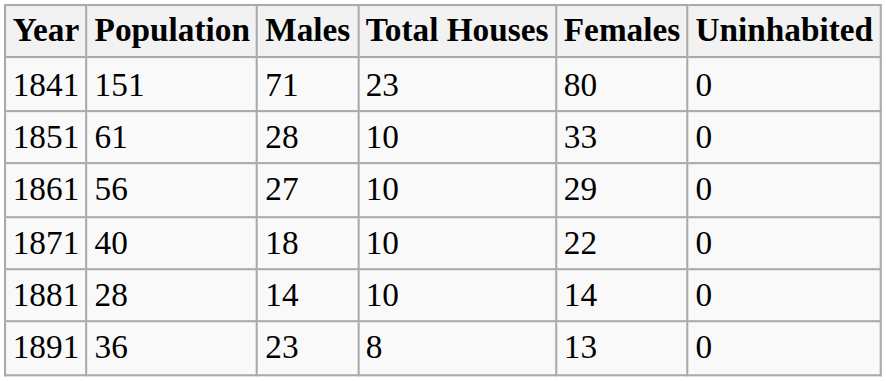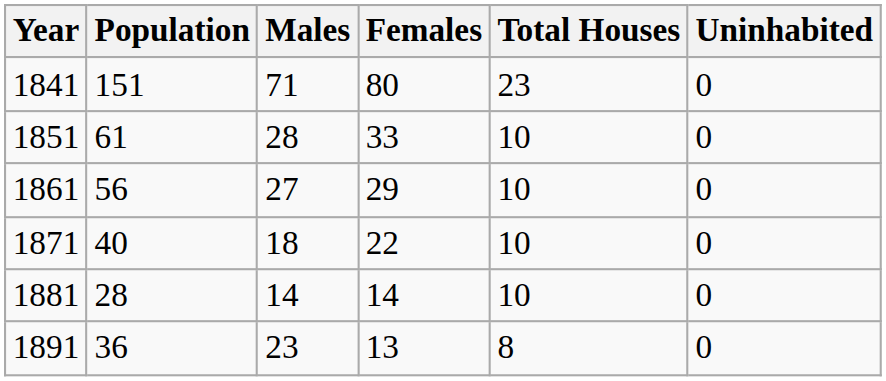 <table class="wikitable">
 <tr>
 <th>Year</th>
 <th>Population</th>
 <th>Males</th>
+<th>Females</th>
 <th>Total Houses</th>
-<th>Females</th>
 <th>Uninhabited</th>
 </tr>
 <tr>
 <td>1841</td>
 <td>151</td>
 <td>71</td>
+<td>80</td>
 <td>23</td>
-<td>80</td>
 <td>0</td>
 </tr>
 <tr>
 <td>1851</td>
 <td>61</td>
 <td>28</td>
+<td>33</td>
 <td>10</td>
-<td>33</td>
 <td>0</td>
 </tr>
 <tr>
 <td>1861</td>
 <td>56</td>
 <td>27</td>
+<td>29</td>
 <td>10</td>
-<td>29</td>
 <td>0</td>
 </tr>
 <tr>
 <td>1871</td>
 <td>40</td>
 <td>18</td>
+<td>22</td>
 <td>10</td>
-<td>22</td>
 <td>0</td>
 </tr>
 <tr>
 <td>1881</td>
 <td>28</td>
 <td>14</td>
+<td>14</td>
 <td>10</td>
-<td>14</td>
 <td>0</td>
 </tr>
 <tr>
 <td>1891</td>
 <td>36</td>
 <td>23</td>
+<td>13</td>
 <td>8</td>
-<td>13</td>
 <td>0</td>
 </tr>
 </table>
